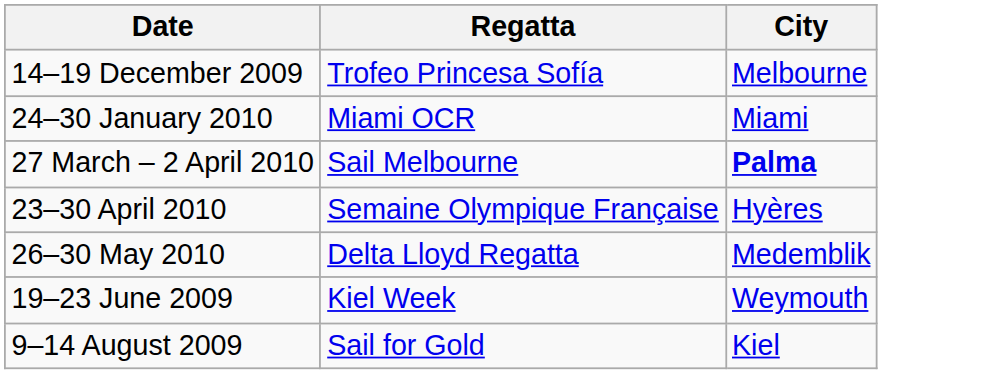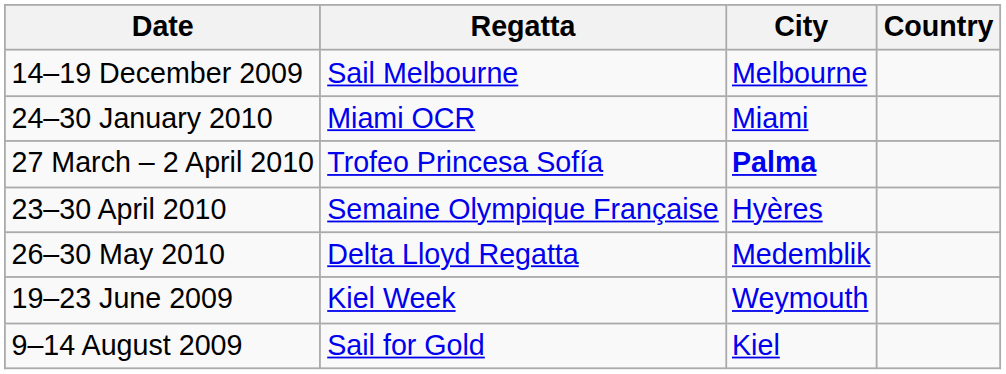 <table class="wikitable">
 <tr>
 <th>Date</th>
 <th>Regatta</th>
 <th>City</th>
+<th>Country</th>
 </tr>
 <tr>
 <td>14–19 December 2009</td>
-<td><a href='#'>Trofeo Princesa Sofía</a></td>
+<td><a href='#'>Sail Melbourne</a></td>
 <td><a href='#'>Melbourne</a></td>
+<td></td>
 </tr>
 <tr>
 <td>24–30 January 2010</td>
 <td><a href='#'>Miami OCR</a></td>
 <td><a href='#'>Miami</a></td>
+<td></td>
 </tr>
 <tr>
 <td>27 March – 2 April 2010</td>
-<td><a href='#'>Sail Melbourne</a></td>
+<td><a href='#'>Trofeo Princesa Sofía</a></td>
 <td><strong><a href='#'>Palma</a></strong></td>
+<td></td>
 </tr>
 <tr>
 <td>23–30 April 2010</td>
 <td><a href='#'>Semaine Olympique Française</a></td>
 <td><a href='#'>Hyères</a></td>
+<td></td>
 </tr>
 <tr>
 <td>26–30 May 2010</td>
 <td><a href='#'>Delta Lloyd Regatta</a></td>
 <td><a href='#'>Medemblik</a></td>
+<td></td>
 </tr>
 <tr>
 <td>19–23 June 2009</td>
 <td><a href='#'>Kiel Week</a></td>
 <td><a href='#'>Weymouth</a></td>
+<td></td>
 </tr>
 <tr>
 <td>9–14 August 2009</td>
 <td><a href='#'>Sail for Gold</a></td>
 <td><a href='#'>Kiel</a></td>
+<td></td>
 </tr>
 </table>
